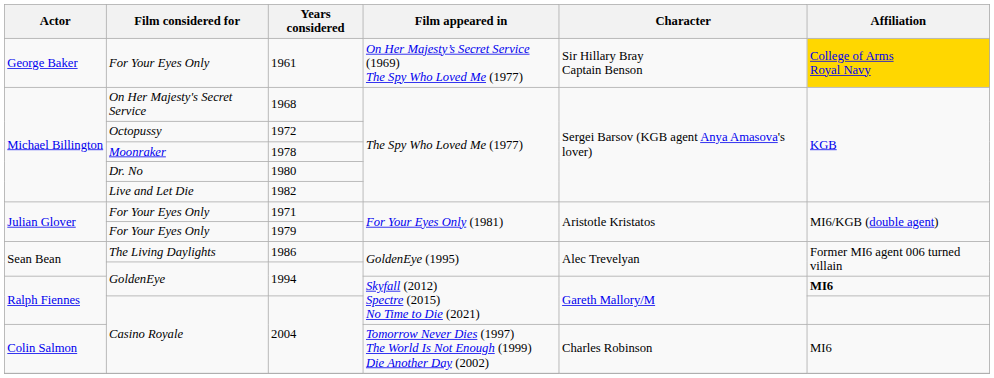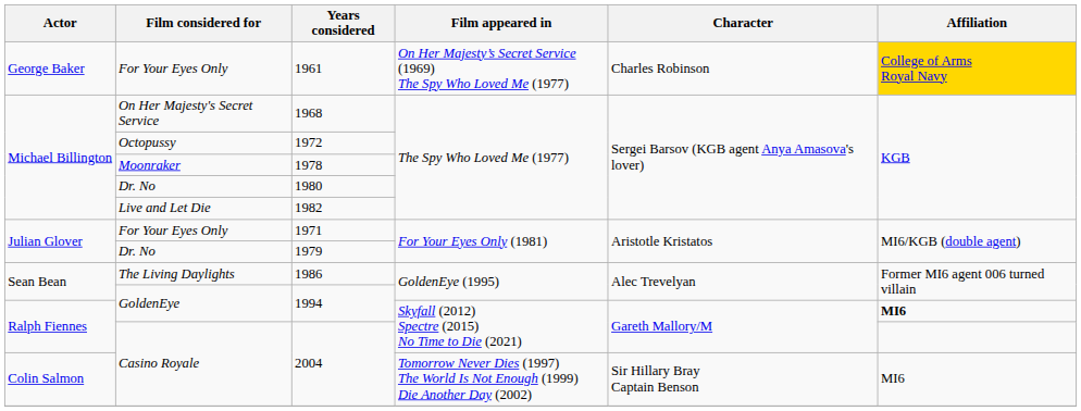 <table class="wikitable">
 <tr>
 <th>Actor</th>
 <th>Film considered for</th>
 <th>Years considered</th>
 <th>Film appeared in</th>
 <th>Character</th>
 <th>Affiliation</th>
 </tr>
 <tr>
 <td><a href='#'>George Baker</a></td>
 <td><em>For Your Eyes Only</em></td>
 <td>1961</td>
 <td><em><a href='#'>On Her Majesty’s Secret Service</a></em> (1969)<br><em><a href='#'>The Spy Who Loved Me</a></em> (1977)</td>
-<td>Sir Hillary Bray<br>Captain Benson</td>
+<td>Charles Robinson</td>
 <td style="background: gold;"><a href='#'>College of Arms</a><br><a href='#'>Royal Navy</a></td>
 </tr>
 <tr>
 <td rowspan="5"><a href='#'>Michael Billington</a></td>
 <td><em>On Her Majesty's Secret Service</em></td>
 <td>1968</td>
 <td rowspan="5"><em>The Spy Who Loved Me</em> (1977)</td>
 <td rowspan="5">Sergei Barsov (KGB agent <a href='#'>Anya Amasova</a>'s lover)</td>
 <td rowspan="5"><a href='#'>KGB</a></td>
 </tr>
 <tr>
 <td><em>Octopussy</em></td>
 <td>1972</td>
 </tr>
 <tr>
 <td><em><a href='#'>Moonraker</a></em></td>
 <td>1978</td>
 </tr>
 <tr>
 <td><em>Dr. No</em></td>
 <td>1980</td>
 </tr>
 <tr>
 <td><em>Live and Let Die</em></td>
 <td>1982</td>
 </tr>
 <tr>
 <td rowspan="2"><a href='#'>Julian Glover</a></td>
 <td><em>For Your Eyes Only</em></td>
 <td>1971</td>
 <td rowspan="2"><em><a href='#'>For Your Eyes Only</a></em> (1981)</td>
 <td rowspan="2">Aristotle Kristatos</td>
 <td rowspan="2">MI6/KGB (<a href='#'>double agent</a>)</td>
 </tr>
 <tr>
-<td><em>For Your Eyes Only</em></td>
+<td><em>Dr. No</em></td>
 <td>1979</td>
 </tr>
 <tr>
 <td rowspan="2">Sean Bean</td>
 <td><em>The Living Daylights</em></td>
 <td>1986</td>
 <td rowspan="2"><em>GoldenEye</em> (1995)</td>
 <td rowspan="2">Alec Trevelyan</td>
 <td rowspan="2">Former MI6 agent 006 turned villain</td>
 </tr>
 <tr>
 <td rowspan="2"><em>GoldenEye</em></td>
 <td rowspan="2">1994</td>
 </tr>
 <tr>
 <td rowspan="2"><a href='#'>Ralph Fiennes</a></td>
 <td rowspan="2"><em><a href='#'>Skyfall</a></em> (2012)<br><em><a href='#'>Spectre</a></em> (2015)<br><em><a href='#'>No Time to Die</a></em> (2021)</td>
 <td rowspan="2"><a href='#'>Gareth Mallory/M</a></td>
 <td><strong>MI6</strong></td>
 </tr>
 <tr>
 <td rowspan="2"><em>Casino Royale</em></td>
 <td rowspan="2">2004</td>
 </tr>
 <tr>
 <td><a href='#'>Colin Salmon</a></td>
 <td><em><a href='#'>Tomorrow Never Dies</a></em> (1997)<br><em><a href='#'>The World Is Not Enough</a></em> (1999)<br><em><a href='#'>Die Another Day</a></em> (2002)</td>
-<td>Charles Robinson</td>
+<td>Sir Hillary Bray<br>Captain Benson</td>
 <td>MI6</td>
 </tr>
 <tr>
 </tr>
 </table>
